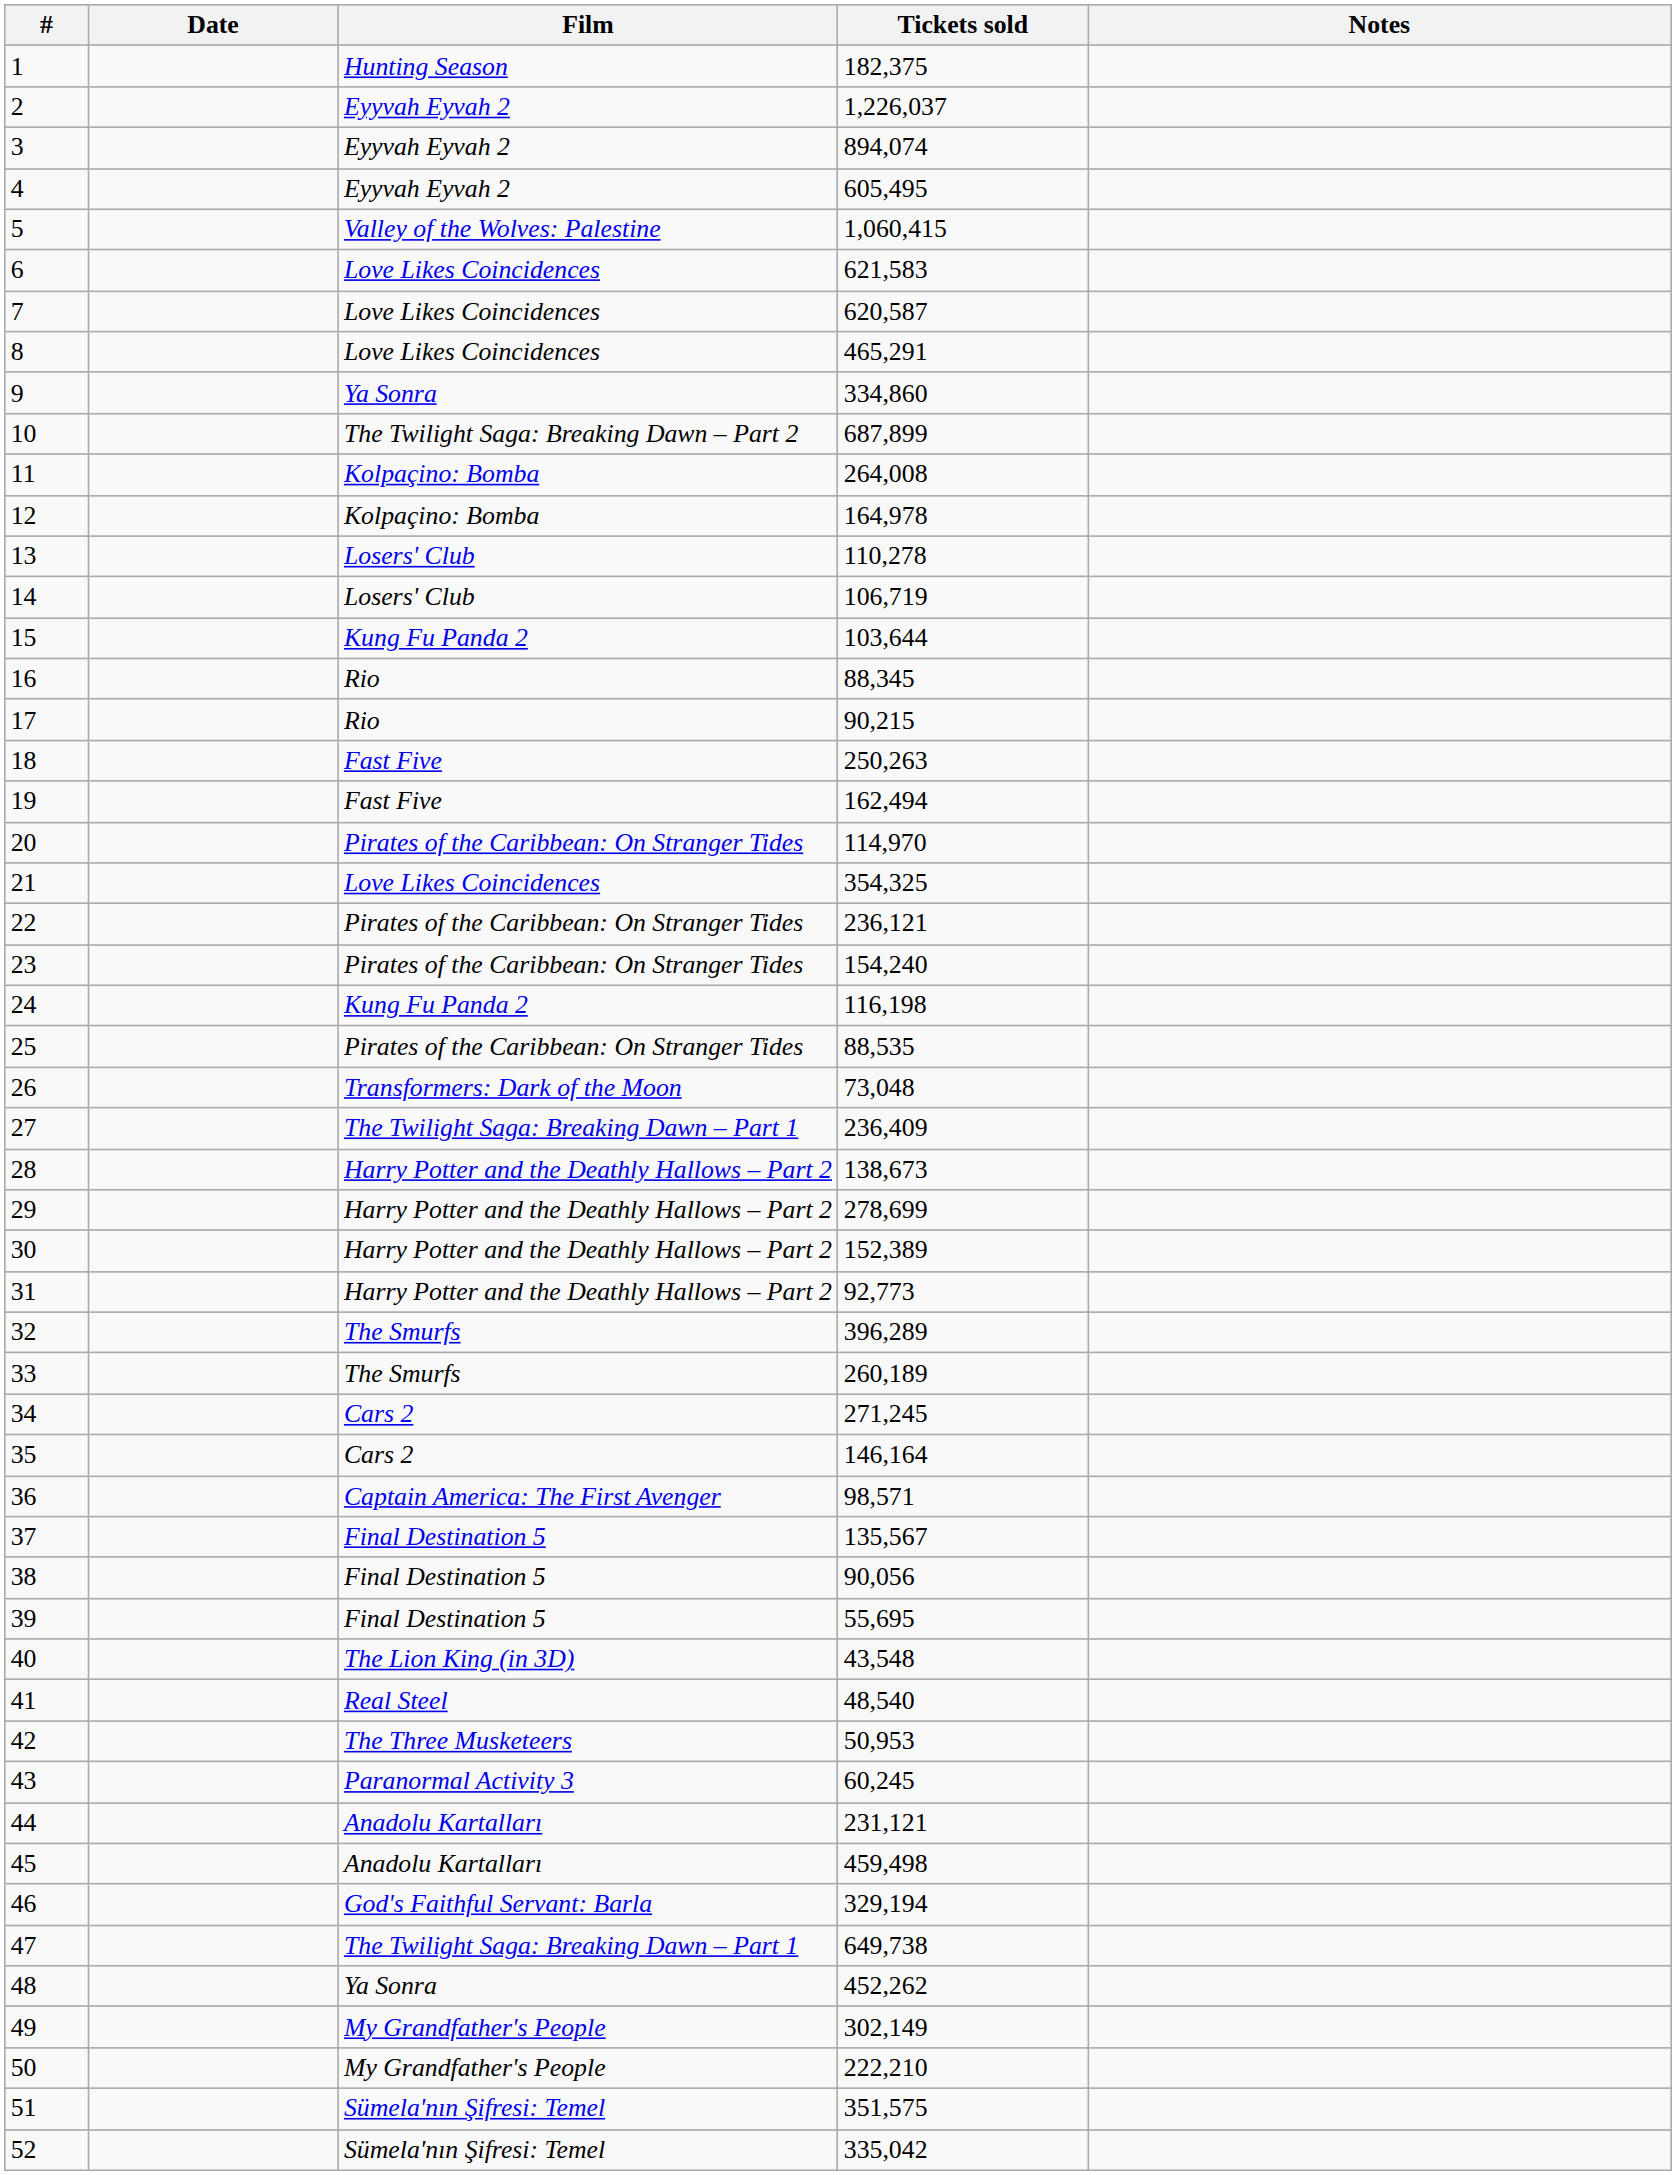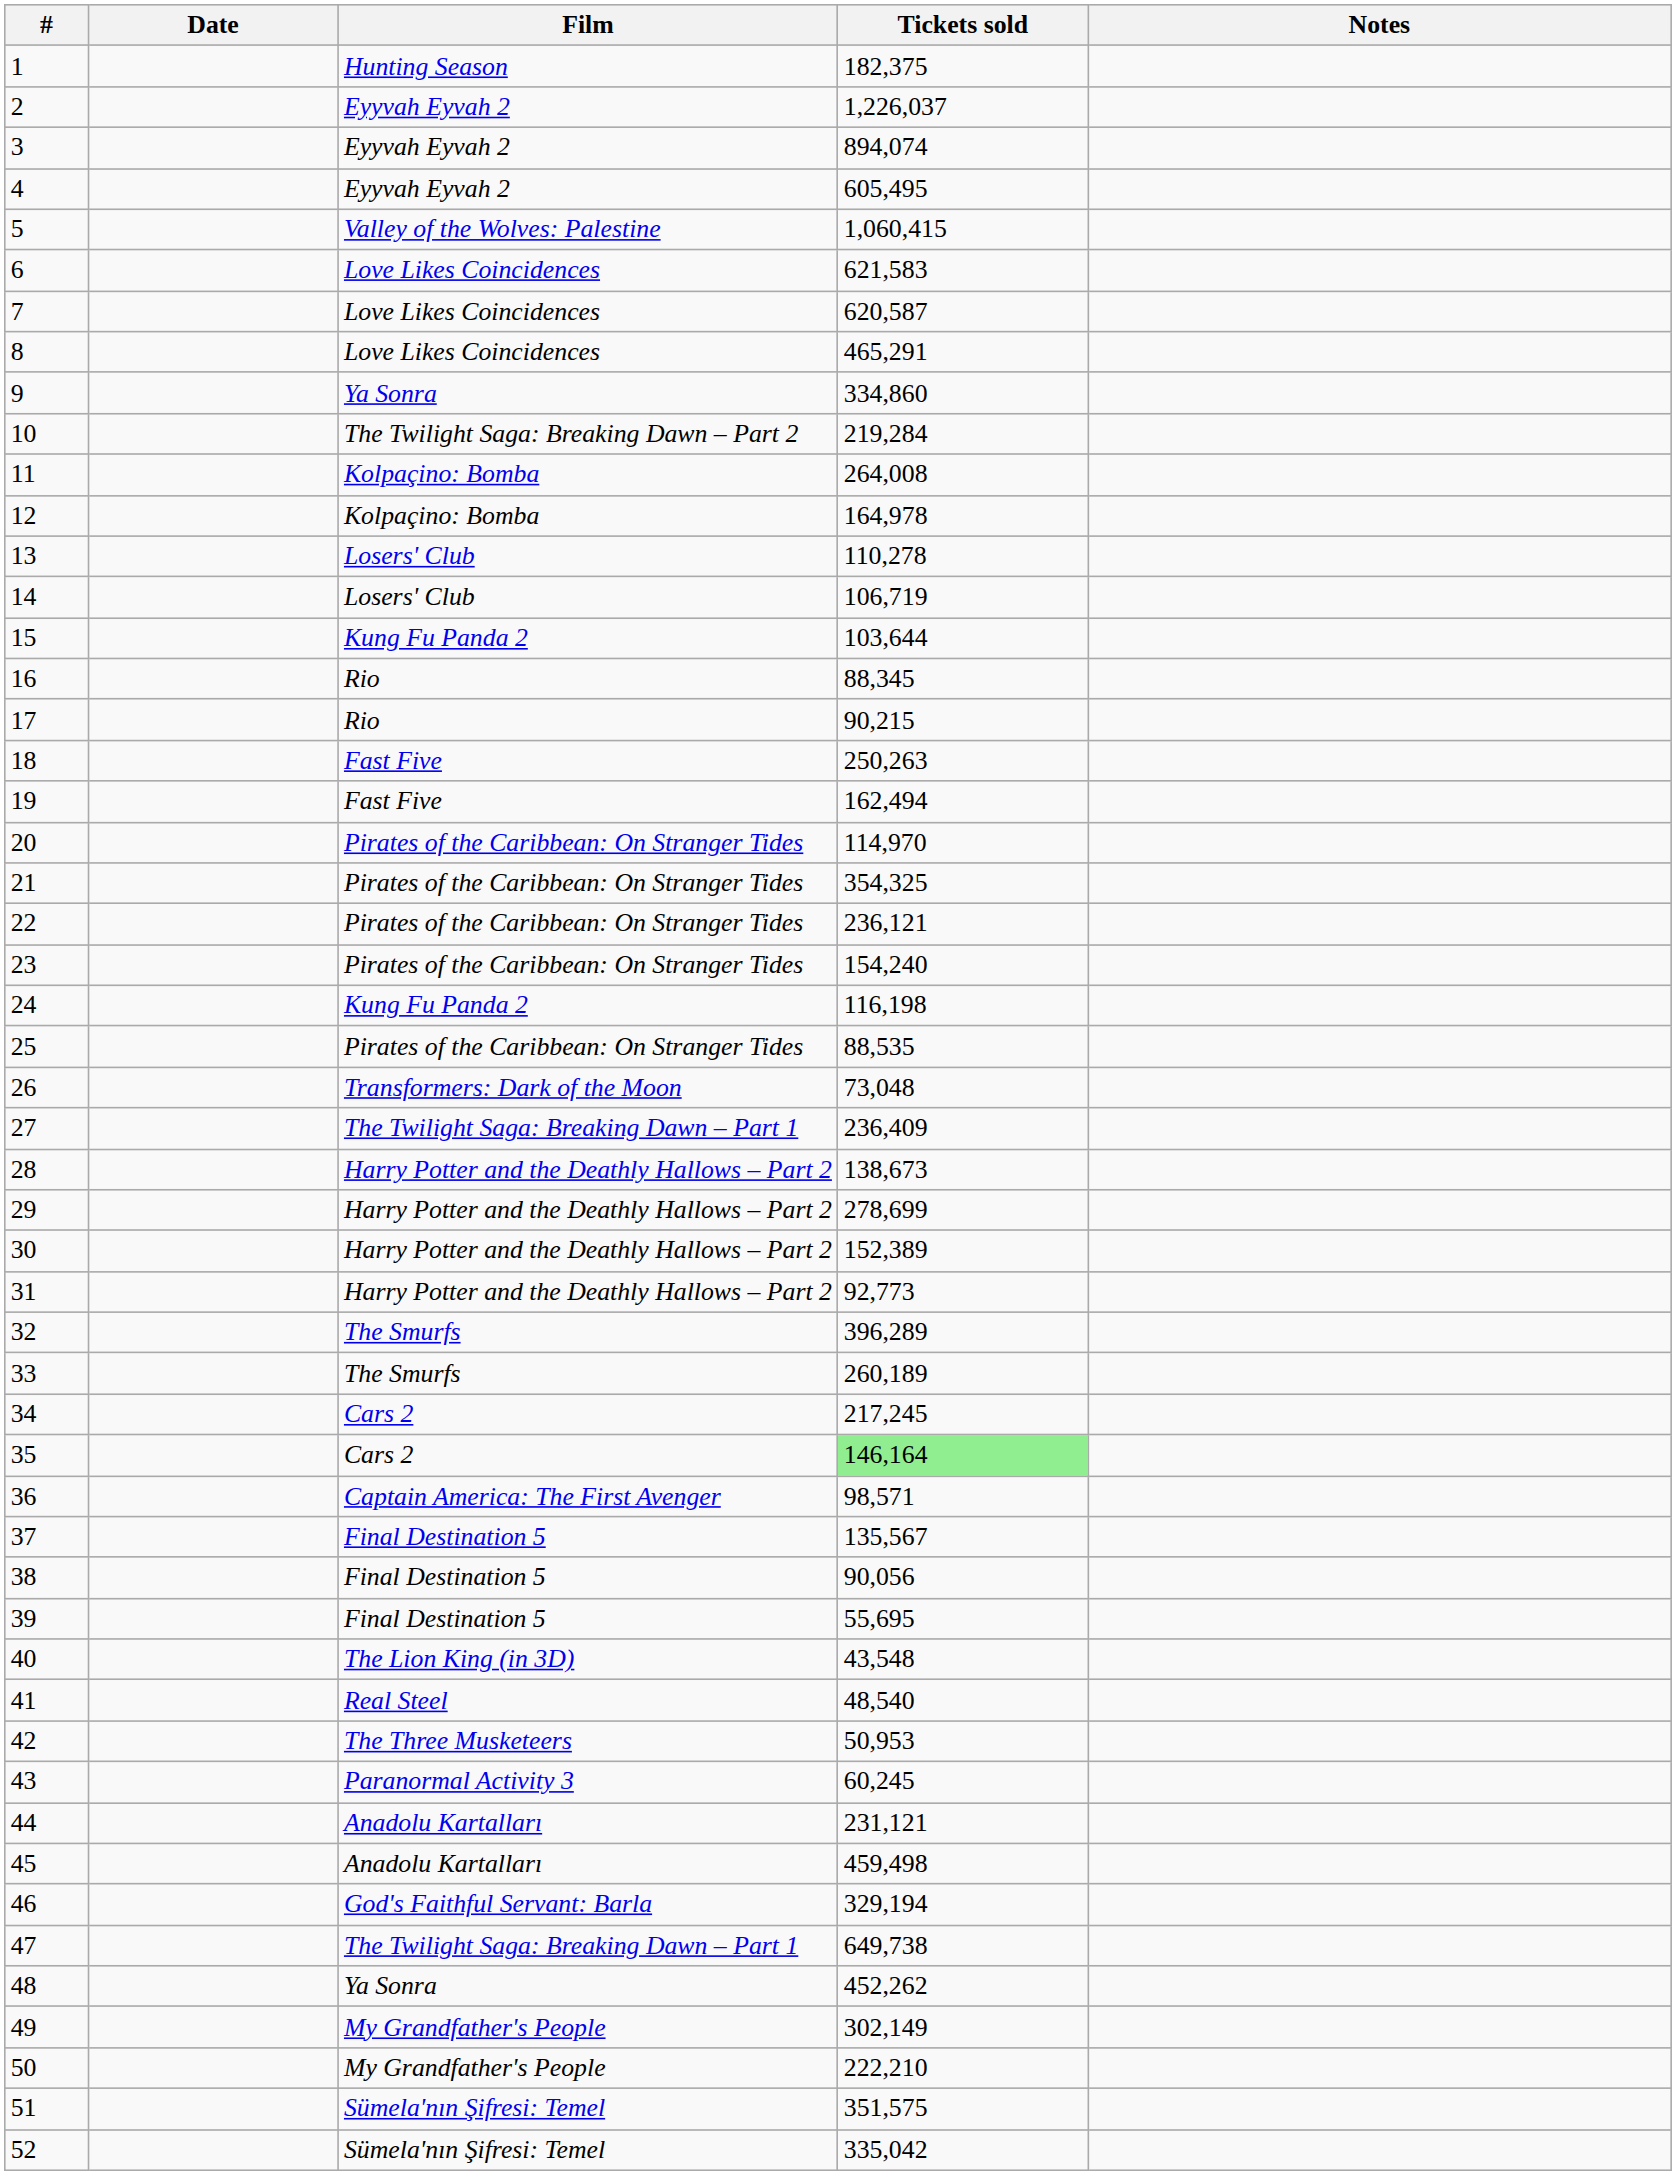 <table class="wikitable sortable">
 <tr>
 <th width="5%">#</th>
 <th width="15%">Date</th>
 <th width="30%">Film</th>
 <th width="15%">Tickets sold</th>
 <th width="35%">Notes</th>
 </tr>
 <tr>
 <td>1</td>
 <td></td>
 <td><em><a href='#'>Hunting Season</a></em></td>
 <td>182,375</td>
 <td></td>
 </tr>
 <tr>
 <td>2</td>
 <td></td>
 <td><em><a href='#'>Eyyvah Eyvah 2</a></em></td>
 <td>1,226,037</td>
 <td></td>
 </tr>
 <tr>
 <td>3</td>
 <td></td>
 <td><em>Eyyvah Eyvah 2</em></td>
 <td>894,074</td>
 <td></td>
 </tr>
 <tr>
 <td>4</td>
 <td></td>
 <td><em>Eyyvah Eyvah 2</em></td>
 <td>605,495</td>
 <td></td>
 </tr>
 <tr>
 <td>5</td>
 <td></td>
 <td><em><a href='#'>Valley of the Wolves: Palestine</a></em></td>
 <td>1,060,415</td>
 <td></td>
 </tr>
 <tr>
 <td>6</td>
 <td></td>
 <td><em><a href='#'>Love Likes Coincidences</a></em></td>
 <td>621,583</td>
 <td></td>
 </tr>
 <tr>
 <td>7</td>
 <td></td>
 <td><em>Love Likes Coincidences</em></td>
 <td>620,587</td>
 <td></td>
 </tr>
 <tr>
 <td>8</td>
 <td></td>
 <td><em>Love Likes Coincidences</em></td>
 <td>465,291</td>
 <td></td>
 </tr>
 <tr>
 <td>9</td>
 <td></td>
 <td><em><a href='#'>Ya Sonra</a></em></td>
 <td>334,860</td>
 <td></td>
 </tr>
 <tr>
 <td>10</td>
 <td></td>
 <td><em>The Twilight Saga: Breaking Dawn – Part 2</em></td>
-<td>687,899</td>
+<td>219,284</td>
 <td></td>
 </tr>
 <tr>
 <td>11</td>
 <td></td>
 <td><em><a href='#'>Kolpaçino: Bomba</a></em></td>
 <td>264,008</td>
 <td></td>
 </tr>
 <tr>
 <td>12</td>
 <td></td>
 <td><em>Kolpaçino: Bomba</em></td>
 <td>164,978</td>
 <td></td>
 </tr>
 <tr>
 <td>13</td>
 <td></td>
 <td><em><a href='#'>Losers' Club</a></em></td>
 <td>110,278</td>
 <td></td>
 </tr>
 <tr>
 <td>14</td>
 <td></td>
 <td><em>Losers' Club</em></td>
 <td>106,719</td>
 <td></td>
 </tr>
 <tr>
 <td>15</td>
 <td></td>
 <td><em><a href='#'>Kung Fu Panda 2</a></em></td>
 <td>103,644</td>
 <td></td>
 </tr>
 <tr>
 <td>16</td>
 <td></td>
 <td><em>Rio</em></td>
 <td>88,345</td>
 <td></td>
 </tr>
 <tr>
 <td>17</td>
 <td></td>
 <td><em>Rio</em></td>
 <td>90,215</td>
 <td></td>
 </tr>
 <tr>
 <td>18</td>
 <td></td>
 <td><em><a href='#'>Fast Five</a></em></td>
 <td>250,263</td>
 <td></td>
 </tr>
 <tr>
 <td>19</td>
 <td></td>
 <td><em>Fast Five</em></td>
 <td>162,494</td>
 <td></td>
 </tr>
 <tr>
 <td>20</td>
 <td></td>
 <td><em><a href='#'>Pirates of the Caribbean: On Stranger Tides</a></em></td>
 <td>114,970</td>
 <td></td>
 </tr>
 <tr>
 <td>21</td>
 <td></td>
-<td><em><a href='#'>Love Likes Coincidences</a></em></td>
+<td><em>Pirates of the Caribbean: On Stranger Tides</em></td>
 <td>354,325</td>
 <td></td>
 </tr>
 <tr>
 <td>22</td>
 <td></td>
 <td><em>Pirates of the Caribbean: On Stranger Tides</em></td>
 <td>236,121</td>
 <td></td>
 </tr>
 <tr>
 <td>23</td>
 <td></td>
 <td><em>Pirates of the Caribbean: On Stranger Tides</em></td>
 <td>154,240</td>
 <td></td>
 </tr>
 <tr>
 <td>24</td>
 <td></td>
 <td><em><a href='#'>Kung Fu Panda 2</a></em></td>
 <td>116,198</td>
 <td></td>
 </tr>
 <tr>
 <td>25</td>
 <td></td>
 <td><em>Pirates of the Caribbean: On Stranger Tides</em></td>
 <td>88,535</td>
 <td></td>
 </tr>
 <tr>
 <td>26</td>
 <td></td>
 <td><em><a href='#'>Transformers: Dark of the Moon</a></em></td>
 <td>73,048</td>
 <td></td>
 </tr>
 <tr>
 <td>27</td>
 <td></td>
 <td><em><a href='#'>The Twilight Saga: Breaking Dawn – Part 1</a></em></td>
 <td>236,409</td>
 <td></td>
 </tr>
 <tr>
 <td>28</td>
 <td></td>
 <td><em><a href='#'>Harry Potter and the Deathly Hallows – Part 2</a></em></td>
 <td>138,673</td>
 <td></td>
 </tr>
 <tr>
 <td>29</td>
 <td></td>
 <td><em>Harry Potter and the Deathly Hallows – Part 2</em></td>
 <td>278,699</td>
 <td></td>
 </tr>
 <tr>
 <td>30</td>
 <td></td>
 <td><em>Harry Potter and the Deathly Hallows – Part 2</em></td>
 <td>152,389</td>
 <td></td>
 </tr>
 <tr>
 <td>31</td>
 <td></td>
 <td><em>Harry Potter and the Deathly Hallows – Part 2</em></td>
 <td>92,773</td>
 <td></td>
 </tr>
 <tr>
 <td>32</td>
 <td></td>
 <td><em><a href='#'>The Smurfs</a></em></td>
 <td>396,289</td>
 <td></td>
 </tr>
 <tr>
 <td>33</td>
 <td></td>
 <td><em>The Smurfs</em></td>
 <td>260,189</td>
 <td></td>
 </tr>
 <tr>
 <td>34</td>
 <td></td>
 <td><em><a href='#'>Cars 2</a></em></td>
-<td>271,245</td>
+<td>217,245</td>
 <td></td>
 </tr>
 <tr>
 <td>35</td>
 <td></td>
 <td><em>Cars 2</em></td>
-<td>146,164</td>
+<td style="background: lightgreen;">146,164</td>
 <td></td>
 </tr>
 <tr>
 <td>36</td>
 <td></td>
 <td><em><a href='#'>Captain America: The First Avenger</a></em></td>
 <td>98,571</td>
 <td></td>
 </tr>
 <tr>
 <td>37</td>
 <td></td>
 <td><em><a href='#'>Final Destination 5</a></em></td>
 <td>135,567</td>
 <td></td>
 </tr>
 <tr>
 <td>38</td>
 <td></td>
 <td><em>Final Destination 5</em></td>
 <td>90,056</td>
 <td></td>
 </tr>
 <tr>
 <td>39</td>
 <td></td>
 <td><em>Final Destination 5</em></td>
 <td>55,695</td>
 <td></td>
 </tr>
 <tr>
 <td>40</td>
 <td></td>
 <td><em><a href='#'>The Lion King (in 3D)</a></em></td>
 <td>43,548</td>
 <td></td>
 </tr>
 <tr>
 <td>41</td>
 <td></td>
 <td><em><a href='#'>Real Steel</a></em></td>
 <td>48,540</td>
 <td></td>
 </tr>
 <tr>
 <td>42</td>
 <td></td>
 <td><em><a href='#'>The Three Musketeers</a></em></td>
 <td>50,953</td>
 <td></td>
 </tr>
 <tr>
 <td>43</td>
 <td></td>
 <td><em><a href='#'>Paranormal Activity 3</a></em></td>
 <td>60,245</td>
 <td></td>
 </tr>
 <tr>
 <td>44</td>
 <td></td>
 <td><em><a href='#'>Anadolu Kartalları</a></em></td>
 <td>231,121</td>
 <td></td>
 </tr>
 <tr>
 <td>45</td>
 <td></td>
 <td><em>Anadolu Kartalları</em></td>
 <td>459,498</td>
 <td></td>
 </tr>
 <tr>
 <td>46</td>
 <td></td>
 <td><em><a href='#'>God's Faithful Servant: Barla</a></em></td>
 <td>329,194</td>
 <td></td>
 </tr>
 <tr>
 <td>47</td>
 <td></td>
 <td><em><a href='#'>The Twilight Saga: Breaking Dawn – Part 1</a></em></td>
 <td>649,738</td>
 <td></td>
 </tr>
 <tr>
 <td>48</td>
 <td></td>
 <td><em>Ya Sonra</em></td>
 <td>452,262</td>
 <td></td>
 </tr>
 <tr>
 <td>49</td>
 <td></td>
 <td><em><a href='#'>My Grandfather's People</a></em></td>
 <td>302,149</td>
 <td></td>
 </tr>
 <tr>
 <td>50</td>
 <td></td>
 <td><em>My Grandfather's People</em></td>
 <td>222,210</td>
 <td></td>
 </tr>
 <tr>
 <td>51</td>
 <td></td>
 <td><em><a href='#'>Sümela'nın Şifresi: Temel</a></em></td>
 <td>351,575</td>
 <td></td>
 </tr>
 <tr>
 <td>52</td>
 <td></td>
 <td><em>Sümela'nın Şifresi: Temel</em></td>
 <td>335,042</td>
 <td></td>
 </tr>
 </table>
